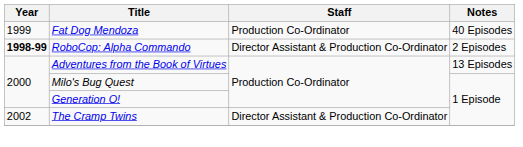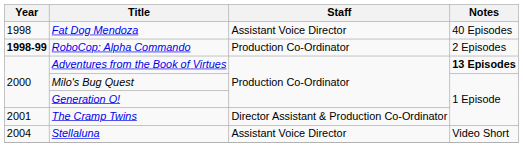 <table class="wikitable sortable">
 <tr>
 <th>Year</th>
 <th>Title</th>
 <th>Staff</th>
 <th>Notes</th>
 </tr>
 <tr>
-<td>1999</td>
+<td>1998</td>
 <td><em><a href='#'>Fat Dog Mendoza</a></em></td>
-<td>Production Co-Ordinator</td>
+<td>Assistant Voice Director</td>
 <td>40 Episodes</td>
 </tr>
 <tr>
 <td><strong>1998-99</strong></td>
 <td><em><a href='#'>RoboCop: Alpha Commando</a></em></td>
-<td>Director Assistant & Production Co-Ordinator</td>
+<td>Production Co-Ordinator</td>
 <td>2 Episodes</td>
 </tr>
 <tr>
 <td rowspan="3">2000</td>
 <td><em><a href='#'>Adventures from the Book of Virtues</a></em></td>
 <td rowspan="3">Production Co-Ordinator</td>
-<td>13 Episodes</td>
+<td><strong>13 Episodes</strong></td>
 </tr>
 <tr>
 <td><em>Milo's Bug Quest</em></td>
 <td rowspan="3">1 Episode</td>
 </tr>
 <tr>
 <td><em><a href='#'>Generation O!</a></em></td>
 </tr>
 <tr>
-<td>2002</td>
+<td>2001</td>
 <td><em><a href='#'>The Cramp Twins</a></em></td>
 <td>Director Assistant & Production Co-Ordinator</td>
 </tr>
 <tr>
+<td>2004</td>
+<td><em><a href='#'>Stellaluna</a></em></td>
+<td>Assistant Voice Director</td>
+<td>Video Short</td>
+</tr>
+<tr>
 </tr>
 </table>
